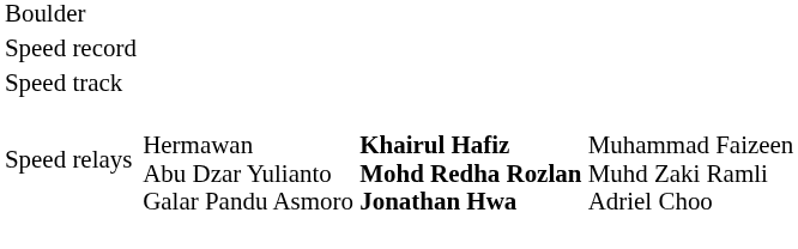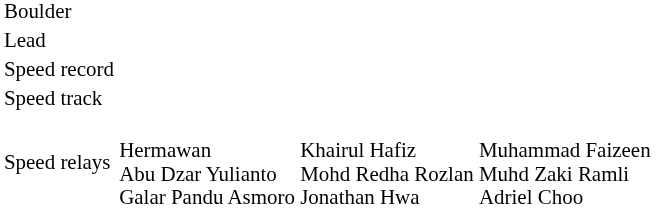 <table>
 <tr>
 <td>Boulder</td>
+<td></td>
+<td></td>
+<td></td>
+</tr>
+<tr>
+<td>Lead</td>
 <td></td>
 <td></td>
 <td></td>
 </tr>
 <tr>
 <td>Speed record</td>
 <td></td>
 <td></td>
 <td></td>
 </tr>
 <tr>
 <td>Speed track</td>
 <td></td>
 <td></td>
 <td></td>
 </tr>
 <tr>
 <td>Speed relays</td>
 <td><br>Hermawan<br>Abu Dzar Yulianto<br>Galar Pandu Asmoro</td>
-<td><strong><br>Khairul Hafiz<br>Mohd Redha Rozlan<br>Jonathan Hwa</strong></td>
+<td><br>Khairul Hafiz<br>Mohd Redha Rozlan<br>Jonathan Hwa</td>
 <td><br>Muhammad Faizeen<br>Muhd Zaki Ramli<br>Adriel Choo</td>
 </tr>
 </table>
